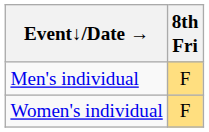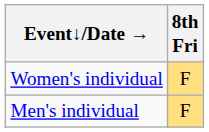 <table class="wikitable" style="margin:0.5em auto; font-size:90%; line-height:1.25em; text-align:center">
 <tr>
 <th>Event↓/Date →</th>
 <th>8th<br>Fri</th>
 </tr>
 <tr>
+<td align="left"><a href='#'>Women's individual</a></td>
+<td bgcolor="#FFDF80">F</td>
+</tr>
+<tr>
 <td align="left"><a href='#'>Men's individual</a></td>
 <td bgcolor="#FFDF80">F</td>
 </tr>
-<tr>
-<td align="left"><a href='#'>Women's individual</a></td>
-<td bgcolor="#FFDF80">F</td>
-</tr>
 </table>
